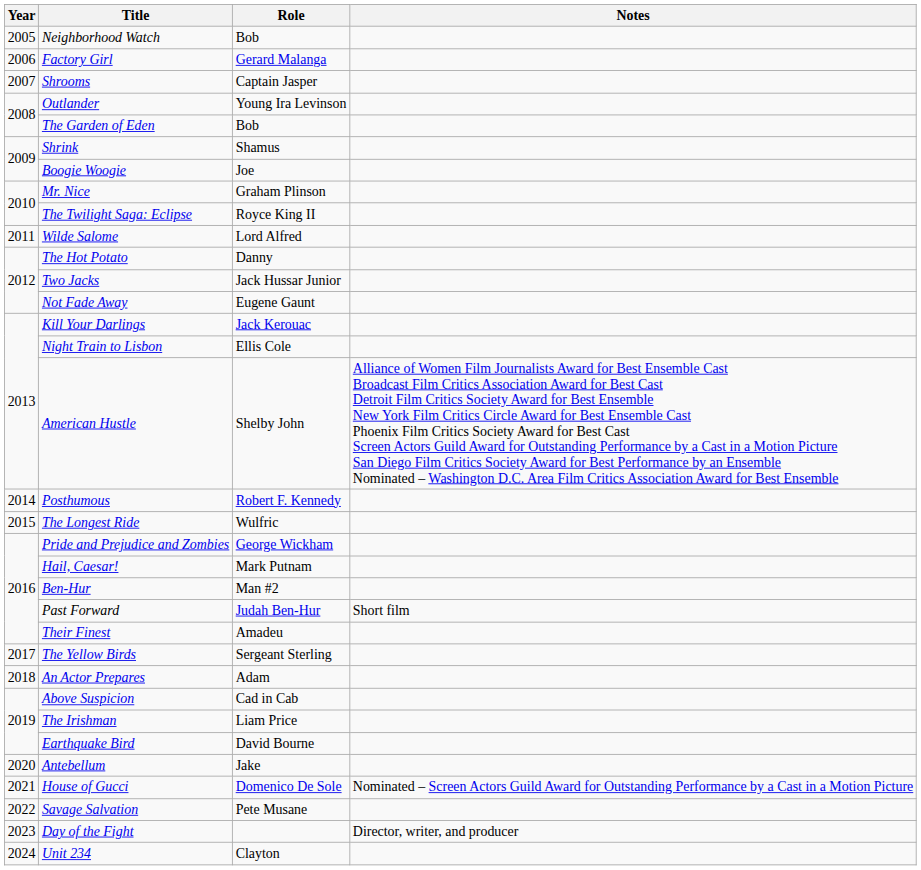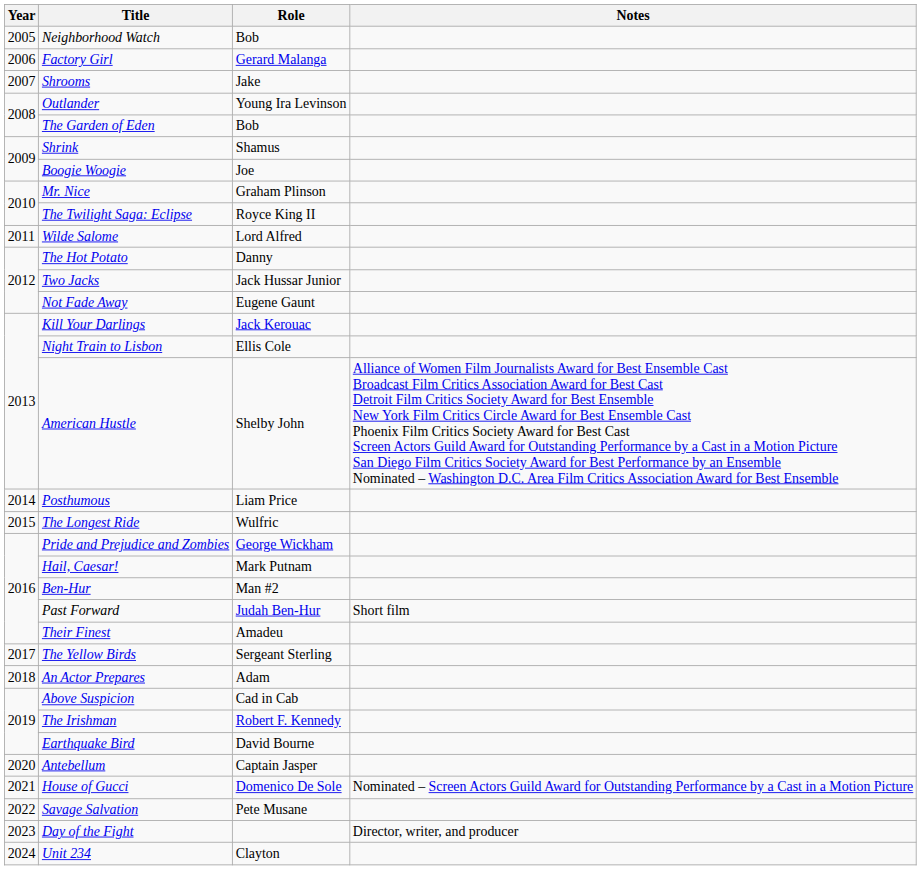 <table class = "wikitable sortable">
 <tr>
 <th>Year</th>
 <th>Title</th>
 <th>Role</th>
 <th class = "unsortable">Notes</th>
 </tr>
 <tr>
 <td>2005</td>
 <td><em>Neighborhood Watch</em></td>
 <td>Bob</td>
 <td></td>
 </tr>
 <tr>
 <td>2006</td>
 <td><em><a href='#'>Factory Girl</a></em></td>
 <td><a href='#'>Gerard Malanga</a></td>
 <td></td>
 </tr>
 <tr>
 <td>2007</td>
 <td><em><a href='#'>Shrooms</a></em></td>
-<td>Captain Jasper</td>
+<td>Jake</td>
 <td></td>
 </tr>
 <tr>
 <td rowspan="2">2008</td>
 <td><em><a href='#'>Outlander</a></em></td>
 <td>Young Ira Levinson</td>
 <td></td>
 </tr>
 <tr>
 <td><em><a href='#'>The Garden of Eden</a></em></td>
 <td>Bob</td>
 <td></td>
 </tr>
 <tr>
 <td rowspan="2">2009</td>
 <td><em><a href='#'>Shrink</a></em></td>
 <td>Shamus</td>
 <td></td>
 </tr>
 <tr>
 <td><em><a href='#'>Boogie Woogie</a></em></td>
 <td>Joe</td>
 <td></td>
 </tr>
 <tr>
 <td rowspan="2">2010</td>
 <td><em><a href='#'>Mr. Nice</a></em></td>
 <td>Graham Plinson</td>
 <td></td>
 </tr>
 <tr>
 <td><em><a href='#'>The Twilight Saga: Eclipse</a></em></td>
 <td>Royce King II</td>
 <td></td>
 </tr>
 <tr>
 <td>2011</td>
 <td><em><a href='#'>Wilde Salome</a></em></td>
 <td>Lord Alfred</td>
 <td></td>
 </tr>
 <tr>
 <td rowspan="3">2012</td>
 <td><em><a href='#'>The Hot Potato</a></em></td>
 <td>Danny</td>
 <td></td>
 </tr>
 <tr>
 <td><em><a href='#'>Two Jacks</a></em></td>
 <td>Jack Hussar Junior</td>
 <td></td>
 </tr>
 <tr>
 <td><em><a href='#'>Not Fade Away</a></em></td>
 <td>Eugene Gaunt</td>
 <td></td>
 </tr>
 <tr>
 <td rowspan="3">2013</td>
 <td><em><a href='#'>Kill Your Darlings</a></em></td>
 <td><a href='#'>Jack Kerouac</a></td>
 <td></td>
 </tr>
 <tr>
 <td><em><a href='#'>Night Train to Lisbon</a></em></td>
 <td>Ellis Cole</td>
 <td></td>
 </tr>
 <tr>
 <td><em><a href='#'>American Hustle</a></em></td>
 <td>Shelby John</td>
 <td><a href='#'>Alliance of Women Film Journalists Award for Best Ensemble Cast</a><br><a href='#'>Broadcast Film Critics Association Award for Best Cast</a><br><a href='#'>Detroit Film Critics Society Award for Best Ensemble</a><br><a href='#'>New York Film Critics Circle Award for Best Ensemble Cast</a><br>Phoenix Film Critics Society Award for Best Cast<br><a href='#'>Screen Actors Guild Award for Outstanding Performance by a Cast in a Motion Picture</a><br><a href='#'>San Diego Film Critics Society Award for Best Performance by an Ensemble</a><br>Nominated – <a href='#'>Washington D.C. Area Film Critics Association Award for Best Ensemble</a></td>
 </tr>
 <tr>
 <td>2014</td>
 <td><em><a href='#'>Posthumous</a></em></td>
-<td><a href='#'>Robert F. Kennedy</a></td>
+<td>Liam Price</td>
 <td></td>
 </tr>
 <tr>
 <td>2015</td>
 <td><em><a href='#'>The Longest Ride</a></em></td>
 <td>Wulfric</td>
 <td></td>
 </tr>
 <tr>
 <td rowspan="5">2016</td>
 <td><em><a href='#'>Pride and Prejudice and Zombies</a></em></td>
 <td><a href='#'>George Wickham</a></td>
 <td></td>
 </tr>
 <tr>
 <td><em><a href='#'>Hail, Caesar!</a></em></td>
 <td>Mark Putnam</td>
 <td></td>
 </tr>
 <tr>
 <td><em><a href='#'>Ben-Hur</a></em></td>
 <td>Man #2</td>
 <td></td>
 </tr>
 <tr>
 <td><em>Past Forward</em></td>
 <td><a href='#'>Judah Ben-Hur</a></td>
 <td>Short film</td>
 </tr>
 <tr>
 <td><em><a href='#'>Their Finest</a></em></td>
 <td>Amadeu</td>
 <td></td>
 </tr>
 <tr>
 <td>2017</td>
 <td><em><a href='#'>The Yellow Birds</a></em></td>
 <td>Sergeant Sterling</td>
 <td></td>
 </tr>
 <tr>
 <td>2018</td>
 <td><em><a href='#'>An Actor Prepares</a></em></td>
 <td>Adam</td>
 <td></td>
 </tr>
 <tr>
 <td rowspan="3">2019</td>
 <td><em><a href='#'>Above Suspicion</a></em></td>
 <td>Cad in Cab</td>
 <td></td>
 </tr>
 <tr>
 <td><em><a href='#'>The Irishman</a></em></td>
-<td>Liam Price</td>
+<td><a href='#'>Robert F. Kennedy</a></td>
 <td></td>
 </tr>
 <tr>
 <td><em><a href='#'>Earthquake Bird</a></em></td>
 <td>David Bourne</td>
 <td></td>
 </tr>
 <tr>
 <td>2020</td>
 <td><em><a href='#'>Antebellum</a></em></td>
-<td>Jake</td>
+<td>Captain Jasper</td>
 <td></td>
 </tr>
 <tr>
 <td>2021</td>
 <td><em><a href='#'>House of Gucci</a></em></td>
 <td><a href='#'>Domenico De Sole</a></td>
 <td>Nominated – <a href='#'>Screen Actors Guild Award for Outstanding Performance by a Cast in a Motion Picture</a></td>
 </tr>
 <tr>
 <td>2022</td>
 <td><em><a href='#'>Savage Salvation</a></em></td>
 <td>Pete Musane</td>
 <td></td>
 </tr>
 <tr>
 <td>2023</td>
 <td><em><a href='#'>Day of the Fight</a></em></td>
 <td></td>
 <td>Director, writer, and producer</td>
 </tr>
 <tr>
 <td>2024</td>
 <td><em><a href='#'>Unit 234</a></em></td>
 <td>Clayton</td>
 <td></td>
 </tr>
 </table>
